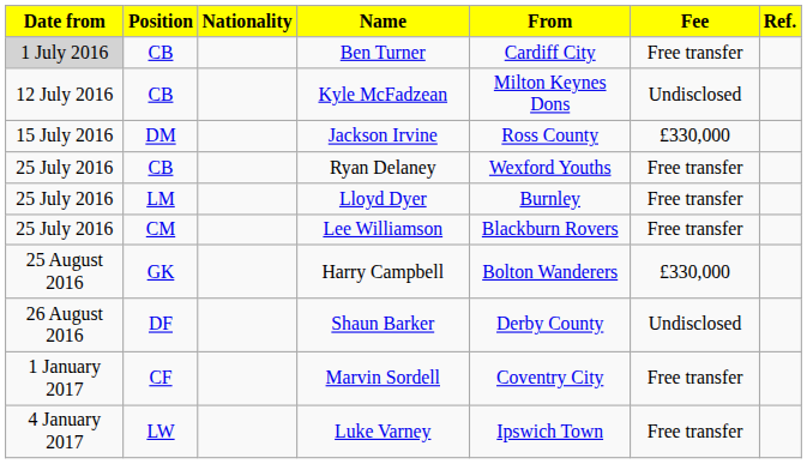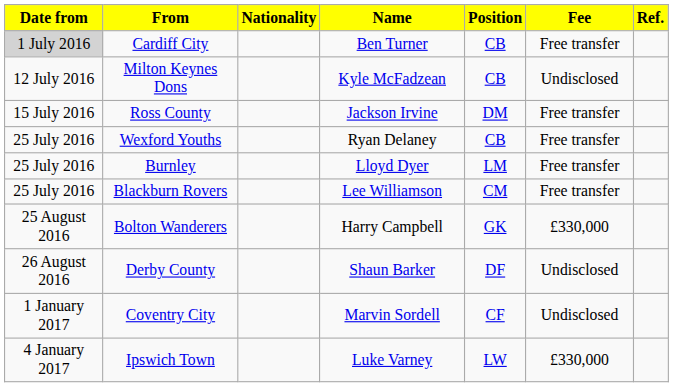 <table class="wikitable"  style="text-align:center; font-size:90%; ">
 <tr>
 <th style="background:#FFFF00; color:#000000; width:100px;">Date from</th>
-<th style="background:#FFFF00; color:#000000; width:50px;">Position</th>
+<th style="background:#FFFF00; color:#000000; width:140px;">From</th>
 <th style="background:#FFFF00; color:#000000; width:50px;">Nationality</th>
 <th style="background:#FFFF00; color:#000000; width:150px;">Name</th>
-<th style="background:#FFFF00; color:#000000; width:140px;">From</th>
+<th style="background:#FFFF00; color:#000000; width:50px;">Position</th>
 <th style="background:#FFFF00; color:#000000; width:100px;">Fee</th>
 <th style="background:#FFFF00; color:#000000; width:25px;">Ref.</th>
 </tr>
 <tr>
 <td style="background: lightgrey;">1 July 2016</td>
-<td><a href='#'>CB</a></td>
+<td><a href='#'>Cardiff City</a></td>
 <td></td>
 <td><a href='#'>Ben Turner</a></td>
-<td><a href='#'>Cardiff City</a></td>
+<td><a href='#'>CB</a></td>
 <td>Free transfer</td>
 <td></td>
 </tr>
 <tr>
 <td>12 July 2016</td>
-<td><a href='#'>CB</a></td>
+<td><a href='#'>Milton Keynes Dons</a></td>
 <td></td>
 <td><a href='#'>Kyle McFadzean</a></td>
-<td><a href='#'>Milton Keynes Dons</a></td>
+<td><a href='#'>CB</a></td>
 <td>Undisclosed</td>
 <td></td>
 </tr>
 <tr>
 <td>15 July 2016</td>
-<td><a href='#'>DM</a></td>
+<td><a href='#'>Ross County</a></td>
 <td></td>
 <td><a href='#'>Jackson Irvine</a></td>
-<td><a href='#'>Ross County</a></td>
-<td>£330,000</td>
-<td></td>
-</tr>
-<tr>
-<td>25 July 2016</td>
-<td><a href='#'>CB</a></td>
-<td></td>
-<td>Ryan Delaney</td>
-<td><a href='#'>Wexford Youths</a></td>
+<td><a href='#'>DM</a></td>
 <td>Free transfer</td>
 <td></td>
 </tr>
 <tr>
 <td>25 July 2016</td>
-<td><a href='#'>LM</a></td>
+<td><a href='#'>Wexford Youths</a></td>
 <td></td>
-<td><a href='#'>Lloyd Dyer</a></td>
-<td><a href='#'>Burnley</a></td>
+<td>Ryan Delaney</td>
+<td><a href='#'>CB</a></td>
 <td>Free transfer</td>
 <td></td>
 </tr>
 <tr>
 <td>25 July 2016</td>
-<td><a href='#'>CM</a></td>
+<td><a href='#'>Burnley</a></td>
+<td></td>
+<td><a href='#'>Lloyd Dyer</a></td>
+<td><a href='#'>LM</a></td>
+<td>Free transfer</td>
+<td></td>
+</tr>
+<tr>
+<td>25 July 2016</td>
+<td><a href='#'>Blackburn Rovers</a></td>
 <td></td>
 <td><a href='#'>Lee Williamson</a></td>
-<td><a href='#'>Blackburn Rovers</a></td>
+<td><a href='#'>CM</a></td>
 <td>Free transfer</td>
 <td></td>
 </tr>
 <tr>
 <td>25 August 2016</td>
-<td><a href='#'>GK</a></td>
+<td><a href='#'>Bolton Wanderers</a></td>
 <td></td>
 <td>Harry Campbell</td>
-<td><a href='#'>Bolton Wanderers</a></td>
+<td><a href='#'>GK</a></td>
 <td>£330,000</td>
 <td></td>
 </tr>
 <tr>
 <td>26 August 2016</td>
-<td><a href='#'>DF</a></td>
+<td><a href='#'>Derby County</a></td>
 <td></td>
 <td><a href='#'>Shaun Barker</a></td>
-<td><a href='#'>Derby County</a></td>
+<td><a href='#'>DF</a></td>
 <td>Undisclosed</td>
 <td></td>
 </tr>
 <tr>
 <td>1 January 2017</td>
-<td><a href='#'>CF</a></td>
+<td><a href='#'>Coventry City</a></td>
 <td></td>
 <td><a href='#'>Marvin Sordell</a></td>
-<td><a href='#'>Coventry City</a></td>
-<td>Free transfer</td>
+<td><a href='#'>CF</a></td>
+<td>Undisclosed</td>
 <td></td>
 </tr>
 <tr>
 <td>4 January 2017</td>
-<td><a href='#'>LW</a></td>
+<td><a href='#'>Ipswich Town</a></td>
 <td></td>
 <td><a href='#'>Luke Varney</a></td>
-<td><a href='#'>Ipswich Town</a></td>
-<td>Free transfer</td>
+<td><a href='#'>LW</a></td>
+<td>£330,000</td>
 <td></td>
 </tr>
 </table>
